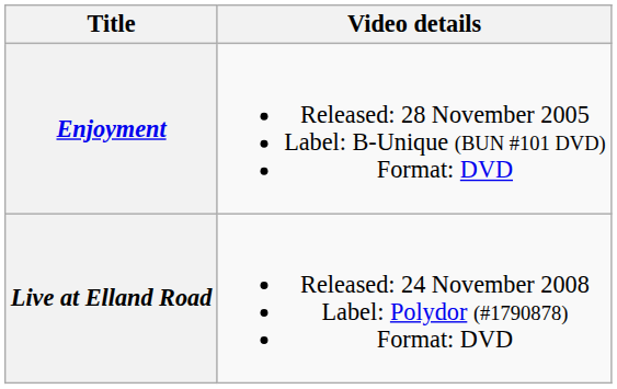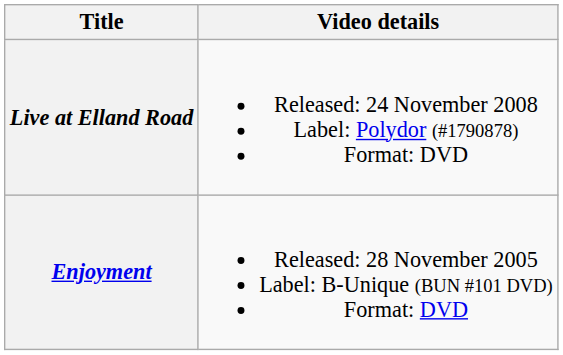 <table class="wikitable plainrowheaders" style="text-align:center;" border="1">
 <tr>
 <th scope="col">Title</th>
 <th scope="col">Video details</th>
 </tr>
 <tr>
+<th scope="row"><em>Live at Elland Road</em></th>
+<td><br><ul><li>Released: 24 November 2008</li><li>Label: <a href='#'>Polydor</a> <small>(#1790878)</small></li><li>Format: DVD</li></ul></td>
+</tr>
+<tr>
 <th scope="row"><em><a href='#'>Enjoyment</a></em></th>
 <td><br><ul><li>Released: 28 November 2005</li><li>Label: B-Unique <small>(BUN #101 DVD)</small></li><li>Format: <a href='#'>DVD</a></li></ul></td>
 </tr>
-<tr>
-<th scope="row"><em>Live at Elland Road</em></th>
-<td><br><ul><li>Released: 24 November 2008</li><li>Label: <a href='#'>Polydor</a> <small>(#1790878)</small></li><li>Format: DVD</li></ul></td>
-</tr>
 </table>
